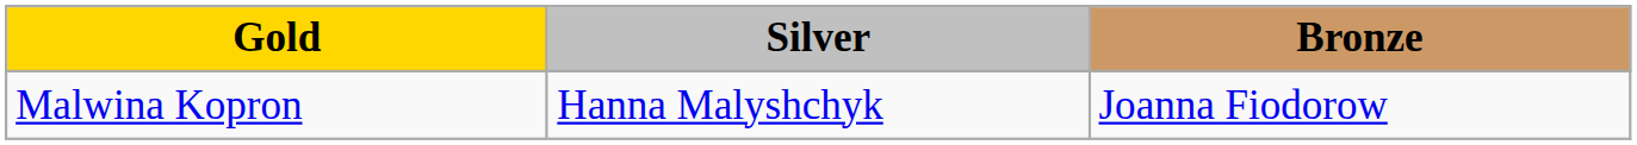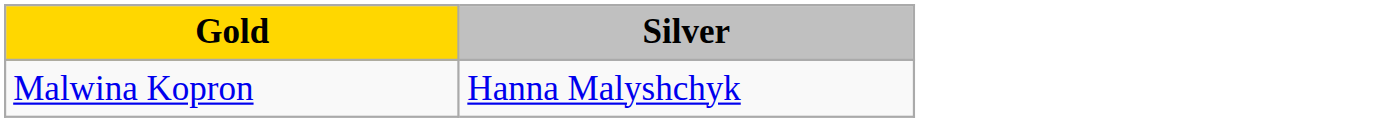 <table class="wikitable" style="text-align:left">
 <tr align="center">
 <td width=200 bgcolor=gold><strong>Gold</strong></td>
 <td width=200 bgcolor=silver><strong>Silver</strong></td>
-<td width=200 bgcolor=CC9966><strong>Bronze</strong></td>
 </tr>
 <tr>
 <td><a href='#'>Malwina Kopron</a><br></td>
 <td><a href='#'>Hanna Malyshchyk</a><br></td>
-<td><a href='#'>Joanna Fiodorow</a><br></td>
 </tr>
 </table>
